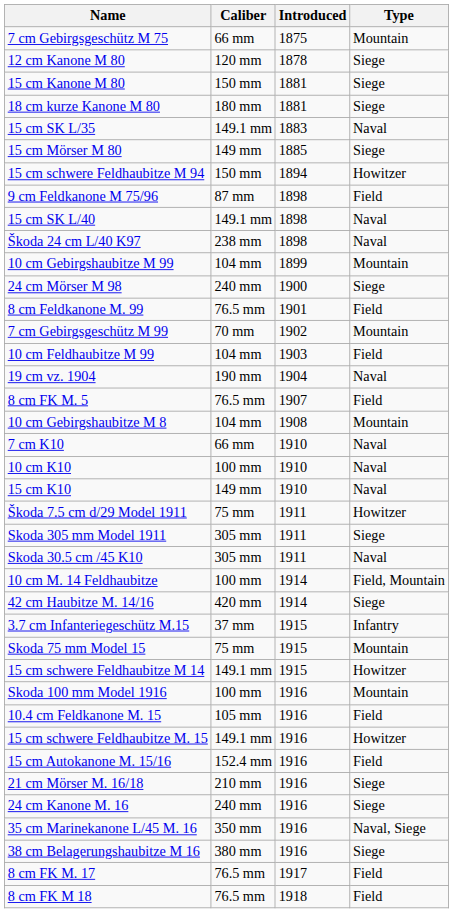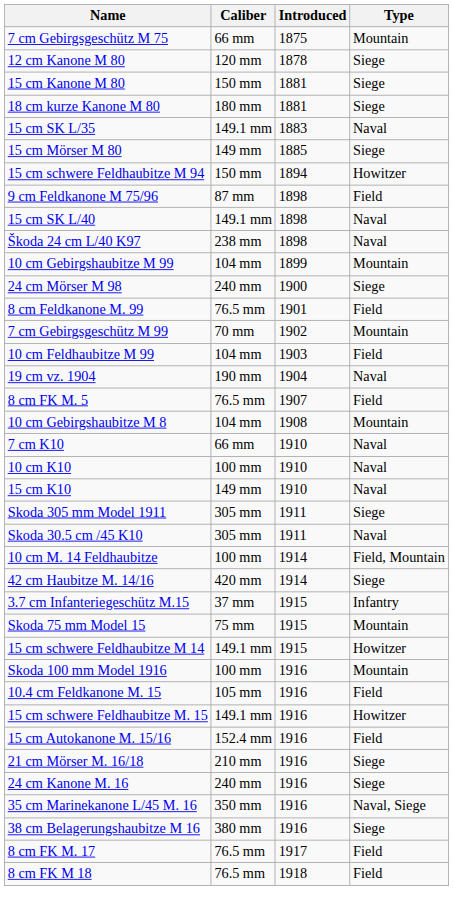 <table class="wikitable sortable">
 <tr>
 <th>Name</th>
 <th>Caliber</th>
 <th>Introduced</th>
 <th>Type</th>
 </tr>
 <tr>
 <td><a href='#'>7 cm Gebirgsgeschütz M 75</a></td>
 <td>66 mm</td>
 <td>1875</td>
 <td>Mountain</td>
 </tr>
 <tr>
 <td><a href='#'>12 cm Kanone M 80</a></td>
 <td>120 mm</td>
 <td>1878</td>
 <td>Siege</td>
 </tr>
 <tr>
 <td><a href='#'>15 cm Kanone M 80</a></td>
 <td>150 mm</td>
 <td>1881</td>
 <td>Siege</td>
 </tr>
 <tr>
 <td><a href='#'>18 cm kurze Kanone M 80</a></td>
 <td>180 mm</td>
 <td>1881</td>
 <td>Siege</td>
 </tr>
 <tr>
 <td><a href='#'>15 cm SK L/35</a></td>
 <td>149.1 mm</td>
 <td>1883</td>
 <td>Naval</td>
 </tr>
 <tr>
 <td><a href='#'>15 cm Mörser M 80</a></td>
 <td>149 mm</td>
 <td>1885</td>
 <td>Siege</td>
 </tr>
 <tr>
 <td><a href='#'>15 cm schwere Feldhaubitze M 94</a></td>
 <td>150 mm</td>
 <td>1894</td>
 <td>Howitzer</td>
 </tr>
 <tr>
 <td><a href='#'>9 cm Feldkanone M 75/96</a></td>
 <td>87 mm</td>
 <td>1898</td>
 <td>Field</td>
 </tr>
 <tr>
 <td><a href='#'>15 cm SK L/40</a></td>
 <td>149.1 mm</td>
 <td>1898</td>
 <td>Naval</td>
 </tr>
 <tr>
 <td><a href='#'>Škoda 24 cm L/40 K97</a></td>
 <td>238 mm</td>
 <td>1898</td>
 <td>Naval</td>
 </tr>
 <tr>
 <td><a href='#'>10 cm Gebirgshaubitze M 99</a></td>
 <td>104 mm</td>
 <td>1899</td>
 <td>Mountain</td>
 </tr>
 <tr>
 <td><a href='#'>24 cm Mörser M 98</a></td>
 <td>240 mm</td>
 <td>1900</td>
 <td>Siege</td>
 </tr>
 <tr>
 <td><a href='#'>8 cm Feldkanone M. 99</a></td>
 <td>76.5 mm</td>
 <td>1901</td>
 <td>Field</td>
 </tr>
 <tr>
 <td><a href='#'>7 cm Gebirgsgeschütz M 99</a></td>
 <td>70 mm</td>
 <td>1902</td>
 <td>Mountain</td>
 </tr>
 <tr>
 <td><a href='#'>10 cm Feldhaubitze M 99</a></td>
 <td>104 mm</td>
 <td>1903</td>
 <td>Field</td>
 </tr>
 <tr>
 <td><a href='#'>19 cm vz. 1904</a></td>
 <td>190 mm</td>
 <td>1904</td>
 <td>Naval</td>
 </tr>
 <tr>
 <td><a href='#'>8 cm FK M. 5</a></td>
 <td>76.5 mm</td>
 <td>1907</td>
 <td>Field</td>
 </tr>
 <tr>
 <td><a href='#'>10 cm Gebirgshaubitze M 8</a></td>
 <td>104 mm</td>
 <td>1908</td>
 <td>Mountain</td>
 </tr>
 <tr>
 <td><a href='#'>7 cm K10</a></td>
 <td>66 mm</td>
 <td>1910</td>
 <td>Naval</td>
 </tr>
 <tr>
 <td><a href='#'>10 cm K10</a></td>
 <td>100 mm</td>
 <td>1910</td>
 <td>Naval</td>
 </tr>
 <tr>
 <td><a href='#'>15 cm K10</a></td>
 <td>149 mm</td>
 <td>1910</td>
 <td>Naval</td>
 </tr>
 <tr>
-<td><a href='#'>Škoda 7.5 cm d/29 Model 1911</a></td>
-<td>75 mm</td>
-<td>1911</td>
-<td>Howitzer</td>
-</tr>
-<tr>
 <td><a href='#'>Skoda 305 mm Model 1911</a></td>
 <td>305 mm</td>
 <td>1911</td>
 <td>Siege</td>
 </tr>
 <tr>
 <td><a href='#'>Skoda 30.5 cm /45 K10</a></td>
 <td>305 mm</td>
 <td>1911</td>
 <td>Naval</td>
 </tr>
 <tr>
 <td><a href='#'>10 cm M. 14 Feldhaubitze</a></td>
 <td>100 mm</td>
 <td>1914</td>
 <td>Field, Mountain</td>
 </tr>
 <tr>
 <td><a href='#'>42 cm Haubitze M. 14/16</a></td>
 <td>420 mm</td>
 <td>1914</td>
 <td>Siege</td>
 </tr>
 <tr>
 <td><a href='#'>3.7 cm Infanteriegeschütz M.15</a></td>
 <td>37 mm</td>
 <td>1915</td>
 <td>Infantry</td>
 </tr>
 <tr>
 <td><a href='#'>Skoda 75 mm Model 15</a></td>
 <td>75 mm</td>
 <td>1915</td>
 <td>Mountain</td>
 </tr>
 <tr>
 <td><a href='#'>15 cm schwere Feldhaubitze M 14</a></td>
 <td>149.1 mm</td>
 <td>1915</td>
 <td>Howitzer</td>
 </tr>
 <tr>
 <td><a href='#'>Skoda 100 mm Model 1916</a></td>
 <td>100 mm</td>
 <td>1916</td>
 <td>Mountain</td>
 </tr>
 <tr>
 <td><a href='#'>10.4 cm Feldkanone M. 15</a></td>
 <td>105 mm</td>
 <td>1916</td>
 <td>Field</td>
 </tr>
 <tr>
 <td><a href='#'>15 cm schwere Feldhaubitze M. 15</a></td>
 <td>149.1 mm</td>
 <td>1916</td>
 <td>Howitzer</td>
 </tr>
 <tr>
 <td><a href='#'>15 cm Autokanone M. 15/16</a></td>
 <td>152.4 mm</td>
 <td>1916</td>
 <td>Field</td>
 </tr>
 <tr>
 <td><a href='#'>21 cm Mörser M. 16/18</a></td>
 <td>210 mm</td>
 <td>1916</td>
 <td>Siege</td>
 </tr>
 <tr>
 <td><a href='#'>24 cm Kanone M. 16</a></td>
 <td>240 mm</td>
 <td>1916</td>
 <td>Siege</td>
 </tr>
 <tr>
 <td><a href='#'>35 cm Marinekanone L/45 M. 16</a></td>
 <td>350 mm</td>
 <td>1916</td>
 <td>Naval, Siege</td>
 </tr>
 <tr>
 <td><a href='#'>38 cm Belagerungshaubitze M 16</a></td>
 <td>380 mm</td>
 <td>1916</td>
 <td>Siege</td>
 </tr>
 <tr>
 <td><a href='#'>8 cm FK M. 17</a></td>
 <td>76.5 mm</td>
 <td>1917</td>
 <td>Field</td>
 </tr>
 <tr>
 <td><a href='#'>8 cm FK M 18</a></td>
 <td>76.5 mm</td>
 <td>1918</td>
 <td>Field</td>
 </tr>
 </table>
